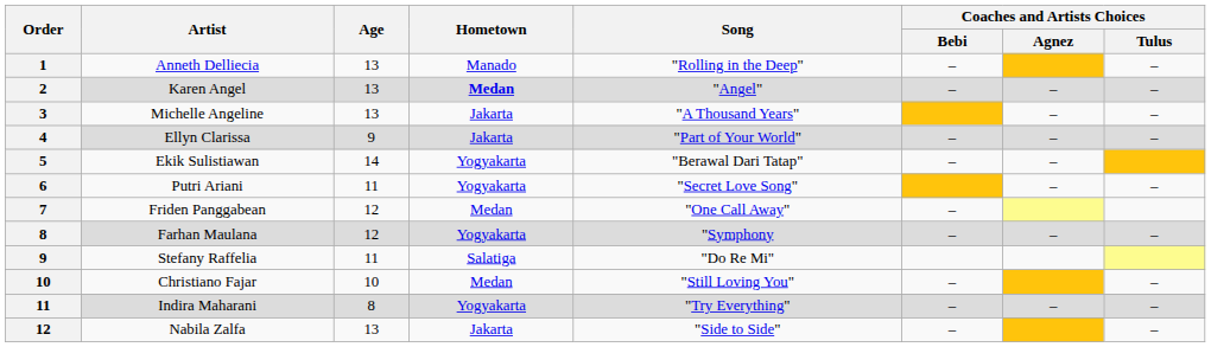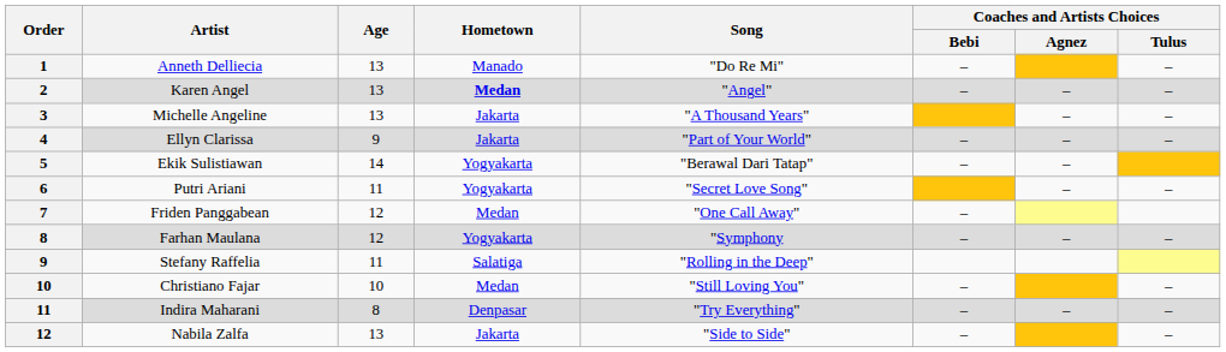 <table class="wikitable" style="text-align:center; width:100%;">
 <tr>
 <th rowspan="2" scope="col" style="width:06%;">Order</th>
 <th rowspan="2" scope="col" style="width:20%;">Artist</th>
 <th rowspan="2" scope="col" style="width:06%;">Age</th>
 <th rowspan="2" scope="col" style="width:13%;">Hometown</th>
 <th rowspan="2" scope="col" style="width:26%;">Song</th>
 <th colspan="3" scope="col" style="width:40%;">Coaches and Artists Choices</th>
 </tr>
 <tr>
 <th style="width:08%;">Bebi</th>
 <th style="width:08%;">Agnez</th>
 <th style="width:08%;">Tulus</th>
 </tr>
 <tr>
 <th>1</th>
 <td><a href='#'>Anneth Delliecia</a></td>
 <td>13</td>
 <td><a href='#'>Manado</a></td>
-<td>"<a href='#'>Rolling in the Deep</a>"</td>
+<td>"Do Re Mi"</td>
 <td>–</td>
 <td style="background:#ffc40c;"><strong></strong></td>
 <td>–</td>
 </tr>
 <tr style="background:#dcdcdc;">
 <th>2</th>
 <td>Karen Angel</td>
 <td>13</td>
 <td><strong><a href='#'>Medan</a></strong></td>
 <td>"<a href='#'>Angel</a>"</td>
 <td>–</td>
 <td>–</td>
 <td>–</td>
 </tr>
 <tr>
 <th>3</th>
 <td>Michelle Angeline</td>
 <td>13</td>
 <td><a href='#'>Jakarta</a></td>
 <td>"<a href='#'>A Thousand Years</a>"</td>
 <td style="background:#ffc40c;"><strong></strong></td>
 <td>–</td>
 <td>–</td>
 </tr>
 <tr style="background:#dcdcdc;">
 <th>4</th>
 <td>Ellyn Clarissa</td>
 <td>9</td>
 <td><a href='#'>Jakarta</a></td>
 <td>"<a href='#'>Part of Your World</a>"</td>
 <td>–</td>
 <td>–</td>
 <td>–</td>
 </tr>
 <tr>
 <th>5</th>
 <td>Ekik Sulistiawan</td>
 <td>14</td>
 <td><a href='#'>Yogyakarta</a></td>
 <td>"Berawal Dari Tatap"</td>
 <td>–</td>
 <td>–</td>
 <td style="background:#ffc40c;"><strong></strong></td>
 </tr>
 <tr>
 <th>6</th>
 <td>Putri Ariani</td>
 <td>11</td>
 <td><a href='#'>Yogyakarta</a></td>
 <td>"<a href='#'>Secret Love Song</a>"</td>
 <td style="background:#ffc40c;"><strong></strong></td>
 <td>–</td>
 <td>–</td>
 </tr>
 <tr>
 <th>7</th>
 <td>Friden Panggabean</td>
 <td>12</td>
 <td><a href='#'>Medan</a></td>
 <td>"<a href='#'>One Call Away</a>"</td>
 <td>–</td>
 <td style="background:#fdfc8f;"><strong></strong></td>
 <td><strong></strong></td>
 </tr>
 <tr style="background:#dcdcdc;">
 <th>8</th>
 <td>Farhan Maulana</td>
 <td>12</td>
 <td><a href='#'>Yogyakarta</a></td>
 <td>"<a href='#'>Symphony</a></td>
 <td>–</td>
 <td>–</td>
 <td>–</td>
 </tr>
 <tr>
 <th>9</th>
 <td>Stefany Raffelia</td>
 <td>11</td>
 <td><a href='#'>Salatiga</a></td>
-<td>"Do Re Mi"</td>
+<td>"<a href='#'>Rolling in the Deep</a>"</td>
 <td><strong></strong></td>
 <td><strong></strong></td>
 <td style="background:#fdfc8f;"><strong></strong></td>
 </tr>
 <tr>
 <th>10</th>
 <td>Christiano Fajar</td>
 <td>10</td>
 <td><a href='#'>Medan</a></td>
 <td>"<a href='#'>Still Loving You</a>"</td>
 <td>–</td>
 <td style="background:#ffc40c;"><strong></strong></td>
 <td>–</td>
 </tr>
 <tr style="background:#dcdcdc;">
 <th>11</th>
 <td>Indira Maharani</td>
 <td>8</td>
-<td><a href='#'>Yogyakarta</a></td>
+<td><a href='#'>Denpasar</a></td>
 <td>"<a href='#'>Try Everything</a>"</td>
 <td>–</td>
 <td>–</td>
 <td>–</td>
 </tr>
 <tr>
 <th>12</th>
 <td>Nabila Zalfa</td>
 <td>13</td>
 <td><a href='#'>Jakarta</a></td>
 <td>"<a href='#'>Side to Side</a>"</td>
 <td>–</td>
 <td style="background:#ffc40c;"><strong></strong></td>
 <td>–</td>
 </tr>
 </table>
